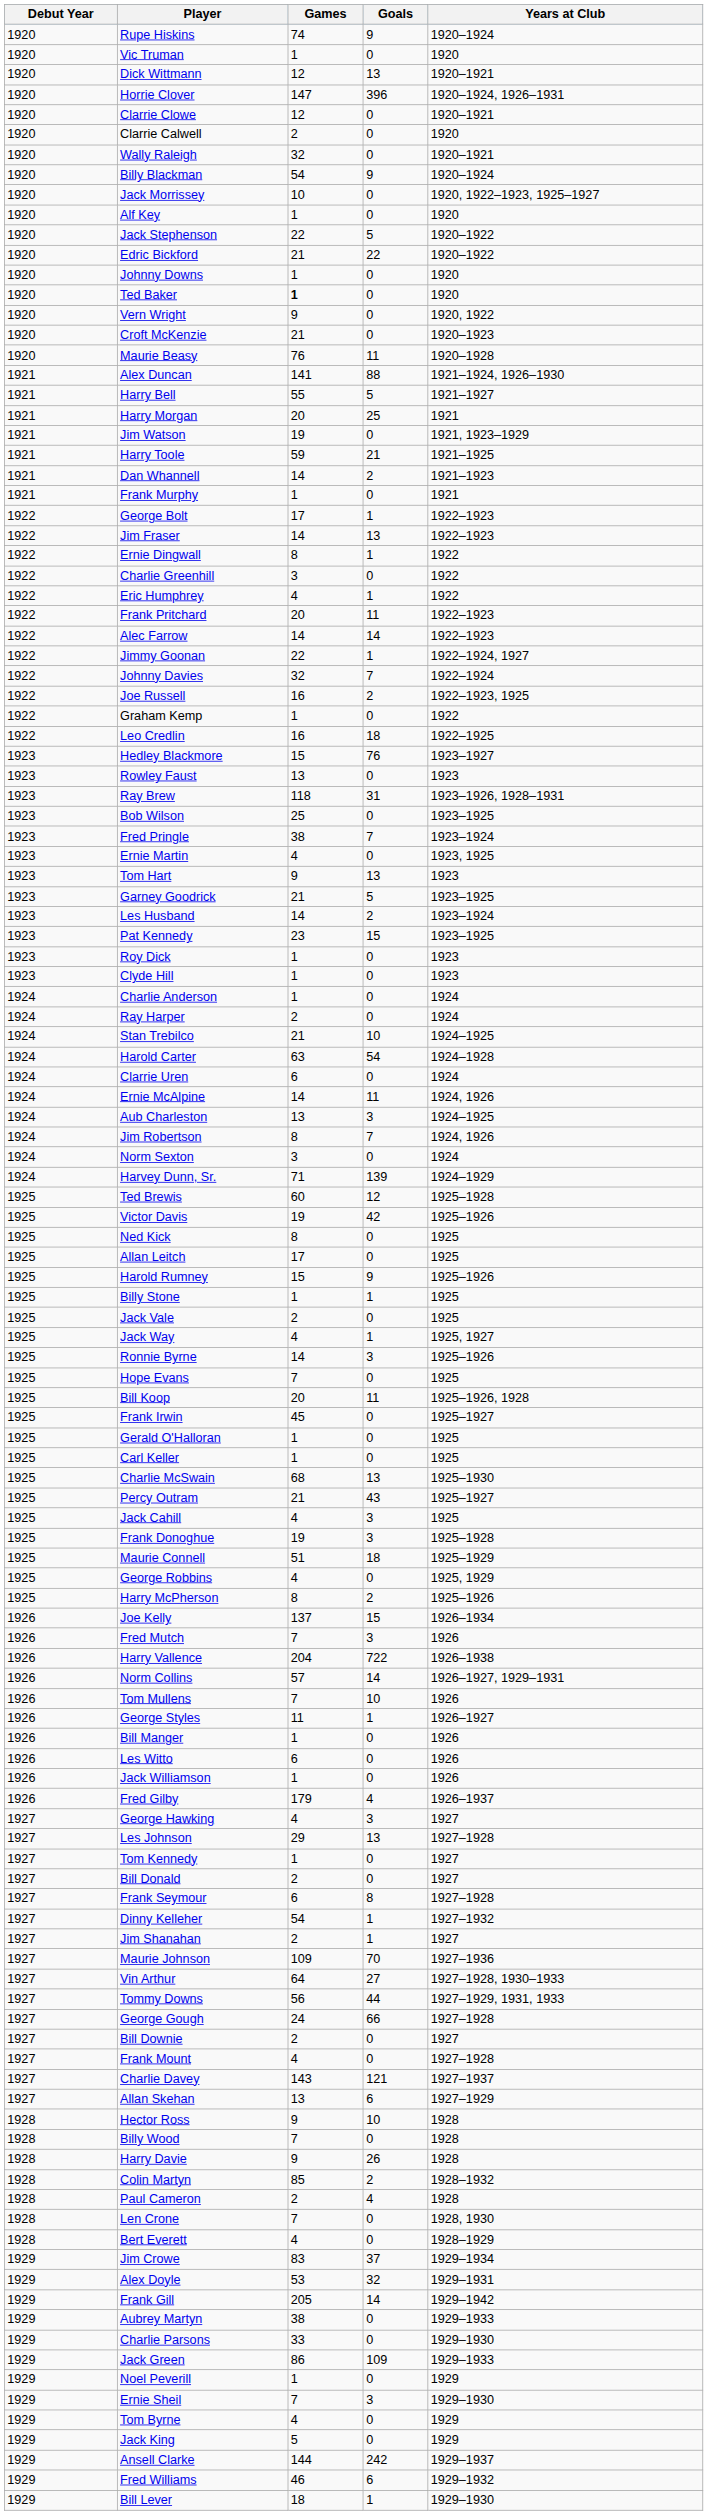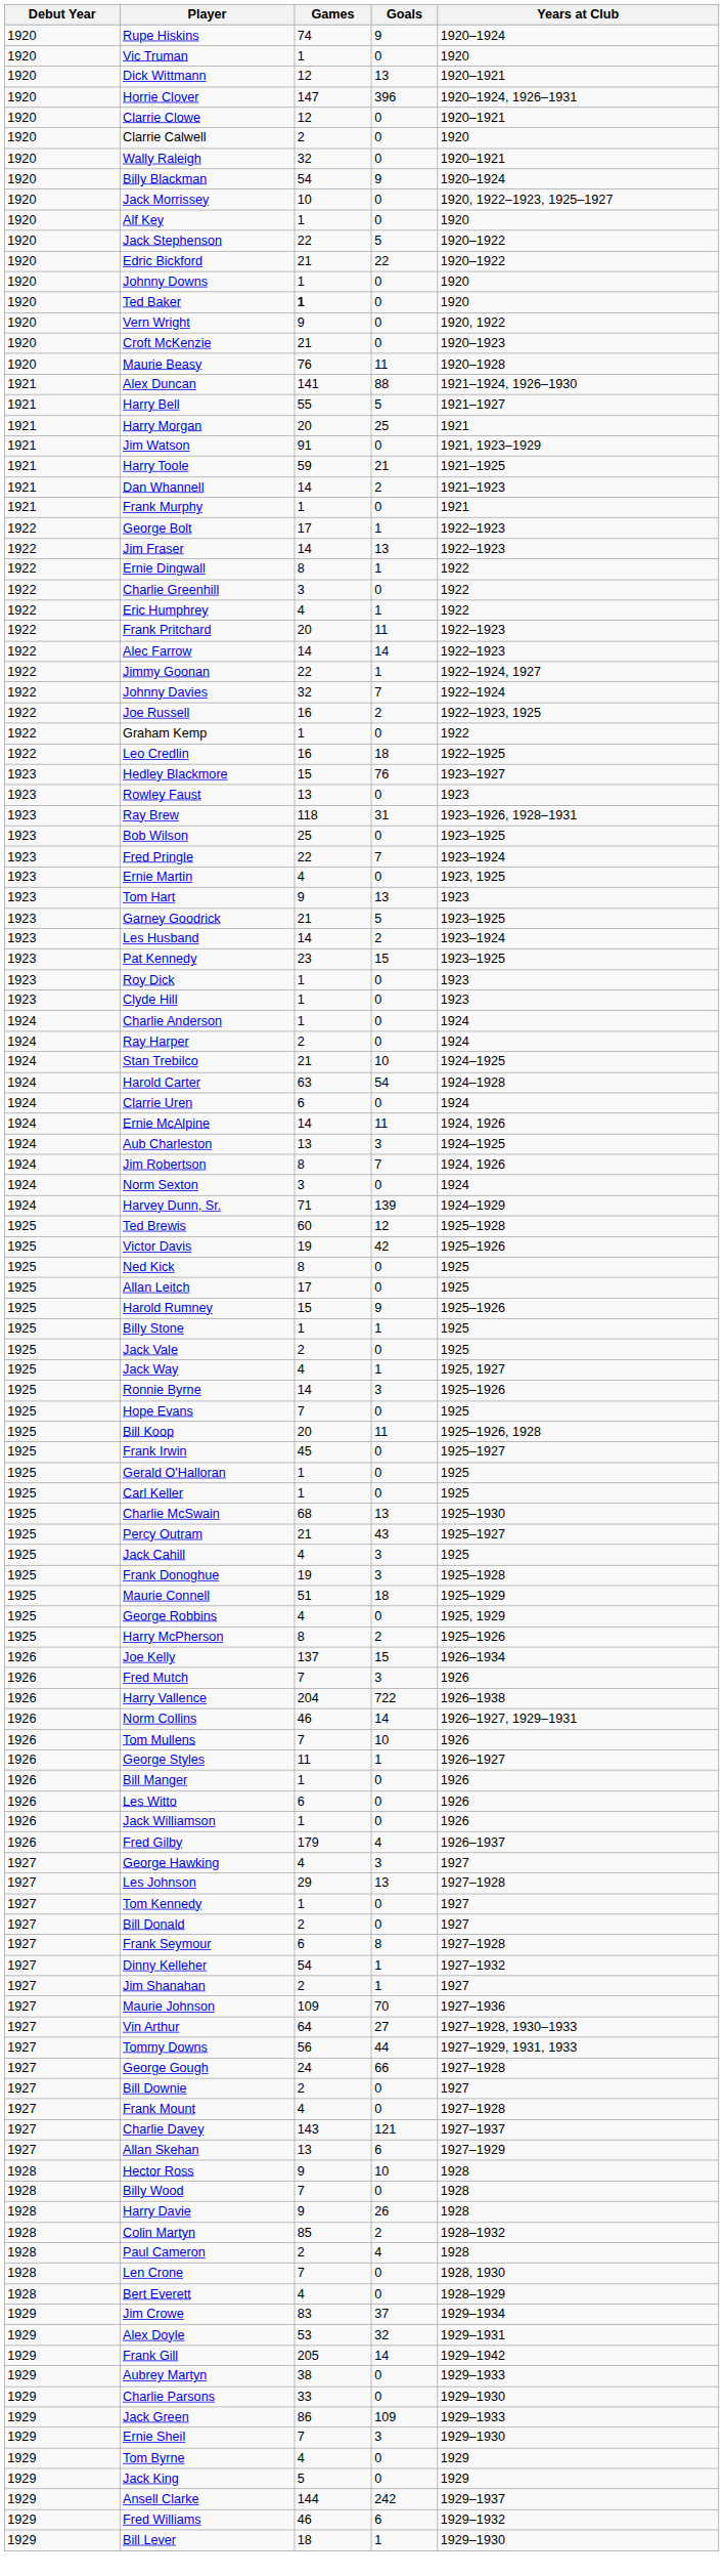 <table class="wikitable" style="width:70%;">
 <tr style="background:#87cefa;">
 <th>Debut Year</th>
 <th>Player</th>
 <th>Games</th>
 <th>Goals</th>
 <th>Years at Club</th>
 </tr>
 <tr>
 <td>1920</td>
 <td><a href='#'>Rupe Hiskins</a></td>
 <td>74</td>
 <td>9</td>
 <td>1920–1924</td>
 </tr>
 <tr>
 <td>1920</td>
 <td><a href='#'>Vic Truman</a></td>
 <td>1</td>
 <td>0</td>
 <td>1920</td>
 </tr>
 <tr>
 <td>1920</td>
 <td><a href='#'>Dick Wittmann</a></td>
 <td>12</td>
 <td>13</td>
 <td>1920–1921</td>
 </tr>
 <tr>
 <td>1920</td>
 <td><a href='#'>Horrie Clover</a></td>
 <td>147</td>
 <td>396</td>
 <td>1920–1924, 1926–1931</td>
 </tr>
 <tr>
 <td>1920</td>
 <td><a href='#'>Clarrie Clowe</a></td>
 <td>12</td>
 <td>0</td>
 <td>1920–1921</td>
 </tr>
 <tr>
 <td>1920</td>
 <td>Clarrie Calwell</td>
 <td>2</td>
 <td>0</td>
 <td>1920</td>
 </tr>
 <tr>
 <td>1920</td>
 <td><a href='#'>Wally Raleigh</a></td>
 <td>32</td>
 <td>0</td>
 <td>1920–1921</td>
 </tr>
 <tr>
 <td>1920</td>
 <td><a href='#'>Billy Blackman</a></td>
 <td>54</td>
 <td>9</td>
 <td>1920–1924</td>
 </tr>
 <tr>
 <td>1920</td>
 <td><a href='#'>Jack Morrissey</a></td>
 <td>10</td>
 <td>0</td>
 <td>1920, 1922–1923, 1925–1927</td>
 </tr>
 <tr>
 <td>1920</td>
 <td><a href='#'>Alf Key</a></td>
 <td>1</td>
 <td>0</td>
 <td>1920</td>
 </tr>
 <tr>
 <td>1920</td>
 <td><a href='#'>Jack Stephenson</a></td>
 <td>22</td>
 <td>5</td>
 <td>1920–1922</td>
 </tr>
 <tr>
 <td>1920</td>
 <td><a href='#'>Edric Bickford</a></td>
 <td>21</td>
 <td>22</td>
 <td>1920–1922</td>
 </tr>
 <tr>
 <td>1920</td>
 <td><a href='#'>Johnny Downs</a></td>
 <td>1</td>
 <td>0</td>
 <td>1920</td>
 </tr>
 <tr>
 <td>1920</td>
 <td><a href='#'>Ted Baker</a></td>
 <td><strong>1</strong></td>
 <td>0</td>
 <td>1920</td>
 </tr>
 <tr>
 <td>1920</td>
 <td><a href='#'>Vern Wright</a></td>
 <td>9</td>
 <td>0</td>
 <td>1920, 1922</td>
 </tr>
 <tr>
 <td>1920</td>
 <td><a href='#'>Croft McKenzie</a></td>
 <td>21</td>
 <td>0</td>
 <td>1920–1923</td>
 </tr>
 <tr>
 <td>1920</td>
 <td><a href='#'>Maurie Beasy</a></td>
 <td>76</td>
 <td>11</td>
 <td>1920–1928</td>
 </tr>
 <tr>
 <td>1921</td>
 <td><a href='#'>Alex Duncan</a></td>
 <td>141</td>
 <td>88</td>
 <td>1921–1924, 1926–1930</td>
 </tr>
 <tr>
 <td>1921</td>
 <td><a href='#'>Harry Bell</a></td>
 <td>55</td>
 <td>5</td>
 <td>1921–1927</td>
 </tr>
 <tr>
 <td>1921</td>
 <td><a href='#'>Harry Morgan</a></td>
 <td>20</td>
 <td>25</td>
 <td>1921</td>
 </tr>
 <tr>
 <td>1921</td>
 <td><a href='#'>Jim Watson</a></td>
-<td>19</td>
+<td>91</td>
 <td>0</td>
 <td>1921, 1923–1929</td>
 </tr>
 <tr>
 <td>1921</td>
 <td><a href='#'>Harry Toole</a></td>
 <td>59</td>
 <td>21</td>
 <td>1921–1925</td>
 </tr>
 <tr>
 <td>1921</td>
 <td><a href='#'>Dan Whannell</a></td>
 <td>14</td>
 <td>2</td>
 <td>1921–1923</td>
 </tr>
 <tr>
 <td>1921</td>
 <td><a href='#'>Frank Murphy</a></td>
 <td>1</td>
 <td>0</td>
 <td>1921</td>
 </tr>
 <tr>
 <td>1922</td>
 <td><a href='#'>George Bolt</a></td>
 <td>17</td>
 <td>1</td>
 <td>1922–1923</td>
 </tr>
 <tr>
 <td>1922</td>
 <td><a href='#'>Jim Fraser</a></td>
 <td>14</td>
 <td>13</td>
 <td>1922–1923</td>
 </tr>
 <tr>
 <td>1922</td>
 <td><a href='#'>Ernie Dingwall</a></td>
 <td>8</td>
 <td>1</td>
 <td>1922</td>
 </tr>
 <tr>
 <td>1922</td>
 <td><a href='#'>Charlie Greenhill</a></td>
 <td>3</td>
 <td>0</td>
 <td>1922</td>
 </tr>
 <tr>
 <td>1922</td>
 <td><a href='#'>Eric Humphrey</a></td>
 <td>4</td>
 <td>1</td>
 <td>1922</td>
 </tr>
 <tr>
 <td>1922</td>
 <td><a href='#'>Frank Pritchard</a></td>
 <td>20</td>
 <td>11</td>
 <td>1922–1923</td>
 </tr>
 <tr>
 <td>1922</td>
 <td><a href='#'>Alec Farrow</a></td>
 <td>14</td>
 <td>14</td>
 <td>1922–1923</td>
 </tr>
 <tr>
 <td>1922</td>
 <td><a href='#'>Jimmy Goonan</a></td>
 <td>22</td>
 <td>1</td>
 <td>1922–1924, 1927</td>
 </tr>
 <tr>
 <td>1922</td>
 <td><a href='#'>Johnny Davies</a></td>
 <td>32</td>
 <td>7</td>
 <td>1922–1924</td>
 </tr>
 <tr>
 <td>1922</td>
 <td><a href='#'>Joe Russell</a></td>
 <td>16</td>
 <td>2</td>
 <td>1922–1923, 1925</td>
 </tr>
 <tr>
 <td>1922</td>
 <td>Graham Kemp</td>
 <td>1</td>
 <td>0</td>
 <td>1922</td>
 </tr>
 <tr>
 <td>1922</td>
 <td><a href='#'>Leo Credlin</a></td>
 <td>16</td>
 <td>18</td>
 <td>1922–1925</td>
 </tr>
 <tr>
 <td>1923</td>
 <td><a href='#'>Hedley Blackmore</a></td>
 <td>15</td>
 <td>76</td>
 <td>1923–1927</td>
 </tr>
 <tr>
 <td>1923</td>
 <td><a href='#'>Rowley Faust</a></td>
 <td>13</td>
 <td>0</td>
 <td>1923</td>
 </tr>
 <tr>
 <td>1923</td>
 <td><a href='#'>Ray Brew</a></td>
 <td>118</td>
 <td>31</td>
 <td>1923–1926, 1928–1931</td>
 </tr>
 <tr>
 <td>1923</td>
 <td><a href='#'>Bob Wilson</a></td>
 <td>25</td>
 <td>0</td>
 <td>1923–1925</td>
 </tr>
 <tr>
 <td>1923</td>
 <td><a href='#'>Fred Pringle</a></td>
-<td>38</td>
+<td>22</td>
 <td>7</td>
 <td>1923–1924</td>
 </tr>
 <tr>
 <td>1923</td>
 <td><a href='#'>Ernie Martin</a></td>
 <td>4</td>
 <td>0</td>
 <td>1923, 1925</td>
 </tr>
 <tr>
 <td>1923</td>
 <td><a href='#'>Tom Hart</a></td>
 <td>9</td>
 <td>13</td>
 <td>1923</td>
 </tr>
 <tr>
 <td>1923</td>
 <td><a href='#'>Garney Goodrick</a></td>
 <td>21</td>
 <td>5</td>
 <td>1923–1925</td>
 </tr>
 <tr>
 <td>1923</td>
 <td><a href='#'>Les Husband</a></td>
 <td>14</td>
 <td>2</td>
 <td>1923–1924</td>
 </tr>
 <tr>
 <td>1923</td>
 <td><a href='#'>Pat Kennedy</a></td>
 <td>23</td>
 <td>15</td>
 <td>1923–1925</td>
 </tr>
 <tr>
 <td>1923</td>
 <td><a href='#'>Roy Dick</a></td>
 <td>1</td>
 <td>0</td>
 <td>1923</td>
 </tr>
 <tr>
 <td>1923</td>
 <td><a href='#'>Clyde Hill</a></td>
 <td>1</td>
 <td>0</td>
 <td>1923</td>
 </tr>
 <tr>
 <td>1924</td>
 <td><a href='#'>Charlie Anderson</a></td>
 <td>1</td>
 <td>0</td>
 <td>1924</td>
 </tr>
 <tr>
 <td>1924</td>
 <td><a href='#'>Ray Harper</a></td>
 <td>2</td>
 <td>0</td>
 <td>1924</td>
 </tr>
 <tr>
 <td>1924</td>
 <td><a href='#'>Stan Trebilco</a></td>
 <td>21</td>
 <td>10</td>
 <td>1924–1925</td>
 </tr>
 <tr>
 <td>1924</td>
 <td><a href='#'>Harold Carter</a></td>
 <td>63</td>
 <td>54</td>
 <td>1924–1928</td>
 </tr>
 <tr>
 <td>1924</td>
 <td><a href='#'>Clarrie Uren</a></td>
 <td>6</td>
 <td>0</td>
 <td>1924</td>
 </tr>
 <tr>
 <td>1924</td>
 <td><a href='#'>Ernie McAlpine</a></td>
 <td>14</td>
 <td>11</td>
 <td>1924, 1926</td>
 </tr>
 <tr>
 <td>1924</td>
 <td><a href='#'>Aub Charleston</a></td>
 <td>13</td>
 <td>3</td>
 <td>1924–1925</td>
 </tr>
 <tr>
 <td>1924</td>
 <td><a href='#'>Jim Robertson</a></td>
 <td>8</td>
 <td>7</td>
 <td>1924, 1926</td>
 </tr>
 <tr>
 <td>1924</td>
 <td><a href='#'>Norm Sexton</a></td>
 <td>3</td>
 <td>0</td>
 <td>1924</td>
 </tr>
 <tr>
 <td>1924</td>
 <td><a href='#'>Harvey Dunn, Sr.</a></td>
 <td>71</td>
 <td>139</td>
 <td>1924–1929</td>
 </tr>
 <tr>
 <td>1925</td>
 <td><a href='#'>Ted Brewis</a></td>
 <td>60</td>
 <td>12</td>
 <td>1925–1928</td>
 </tr>
 <tr>
 <td>1925</td>
 <td><a href='#'>Victor Davis</a></td>
 <td>19</td>
 <td>42</td>
 <td>1925–1926</td>
 </tr>
 <tr>
 <td>1925</td>
 <td><a href='#'>Ned Kick</a></td>
 <td>8</td>
 <td>0</td>
 <td>1925</td>
 </tr>
 <tr>
 <td>1925</td>
 <td><a href='#'>Allan Leitch</a></td>
 <td>17</td>
 <td>0</td>
 <td>1925</td>
 </tr>
 <tr>
 <td>1925</td>
 <td><a href='#'>Harold Rumney</a></td>
 <td>15</td>
 <td>9</td>
 <td>1925–1926</td>
 </tr>
 <tr>
 <td>1925</td>
 <td><a href='#'>Billy Stone</a></td>
 <td>1</td>
 <td>1</td>
 <td>1925</td>
 </tr>
 <tr>
 <td>1925</td>
 <td><a href='#'>Jack Vale</a></td>
 <td>2</td>
 <td>0</td>
 <td>1925</td>
 </tr>
 <tr>
 <td>1925</td>
 <td><a href='#'>Jack Way</a></td>
 <td>4</td>
 <td>1</td>
 <td>1925, 1927</td>
 </tr>
 <tr>
 <td>1925</td>
 <td><a href='#'>Ronnie Byrne</a></td>
 <td>14</td>
 <td>3</td>
 <td>1925–1926</td>
 </tr>
 <tr>
 <td>1925</td>
 <td><a href='#'>Hope Evans</a></td>
 <td>7</td>
 <td>0</td>
 <td>1925</td>
 </tr>
 <tr>
 <td>1925</td>
 <td><a href='#'>Bill Koop</a></td>
 <td>20</td>
 <td>11</td>
 <td>1925–1926, 1928</td>
 </tr>
 <tr>
 <td>1925</td>
 <td><a href='#'>Frank Irwin</a></td>
 <td>45</td>
 <td>0</td>
 <td>1925–1927</td>
 </tr>
 <tr>
 <td>1925</td>
 <td><a href='#'>Gerald O'Halloran</a></td>
 <td>1</td>
 <td>0</td>
 <td>1925</td>
 </tr>
 <tr>
 <td>1925</td>
 <td><a href='#'>Carl Keller</a></td>
 <td>1</td>
 <td>0</td>
 <td>1925</td>
 </tr>
 <tr>
 <td>1925</td>
 <td><a href='#'>Charlie McSwain</a></td>
 <td>68</td>
 <td>13</td>
 <td>1925–1930</td>
 </tr>
 <tr>
 <td>1925</td>
 <td><a href='#'>Percy Outram</a></td>
 <td>21</td>
 <td>43</td>
 <td>1925–1927</td>
 </tr>
 <tr>
 <td>1925</td>
 <td><a href='#'>Jack Cahill</a></td>
 <td>4</td>
 <td>3</td>
 <td>1925</td>
 </tr>
 <tr>
 <td>1925</td>
 <td><a href='#'>Frank Donoghue</a></td>
 <td>19</td>
 <td>3</td>
 <td>1925–1928</td>
 </tr>
 <tr>
 <td>1925</td>
 <td><a href='#'>Maurie Connell</a></td>
 <td>51</td>
 <td>18</td>
 <td>1925–1929</td>
 </tr>
 <tr>
 <td>1925</td>
 <td><a href='#'>George Robbins</a></td>
 <td>4</td>
 <td>0</td>
 <td>1925, 1929</td>
 </tr>
 <tr>
 <td>1925</td>
 <td><a href='#'>Harry McPherson</a></td>
 <td>8</td>
 <td>2</td>
 <td>1925–1926</td>
 </tr>
 <tr>
 <td>1926</td>
 <td><a href='#'>Joe Kelly</a></td>
 <td>137</td>
 <td>15</td>
 <td>1926–1934</td>
 </tr>
 <tr>
 <td>1926</td>
 <td><a href='#'>Fred Mutch</a></td>
 <td>7</td>
 <td>3</td>
 <td>1926</td>
 </tr>
 <tr>
 <td>1926</td>
 <td><a href='#'>Harry Vallence</a></td>
 <td>204</td>
 <td>722</td>
 <td>1926–1938</td>
 </tr>
 <tr>
 <td>1926</td>
 <td><a href='#'>Norm Collins</a></td>
-<td>57</td>
+<td>46</td>
 <td>14</td>
 <td>1926–1927, 1929–1931</td>
 </tr>
 <tr>
 <td>1926</td>
 <td><a href='#'>Tom Mullens</a></td>
 <td>7</td>
 <td>10</td>
 <td>1926</td>
 </tr>
 <tr>
 <td>1926</td>
 <td><a href='#'>George Styles</a></td>
 <td>11</td>
 <td>1</td>
 <td>1926–1927</td>
 </tr>
 <tr>
 <td>1926</td>
 <td><a href='#'>Bill Manger</a></td>
 <td>1</td>
 <td>0</td>
 <td>1926</td>
 </tr>
 <tr>
 <td>1926</td>
 <td><a href='#'>Les Witto</a></td>
 <td>6</td>
 <td>0</td>
 <td>1926</td>
 </tr>
 <tr>
 <td>1926</td>
 <td><a href='#'>Jack Williamson</a></td>
 <td>1</td>
 <td>0</td>
 <td>1926</td>
 </tr>
 <tr>
 <td>1926</td>
 <td><a href='#'>Fred Gilby</a></td>
 <td>179</td>
 <td>4</td>
 <td>1926–1937</td>
 </tr>
 <tr>
 <td>1927</td>
 <td><a href='#'>George Hawking</a></td>
 <td>4</td>
 <td>3</td>
 <td>1927</td>
 </tr>
 <tr>
 <td>1927</td>
 <td><a href='#'>Les Johnson</a></td>
 <td>29</td>
 <td>13</td>
 <td>1927–1928</td>
 </tr>
 <tr>
 <td>1927</td>
 <td><a href='#'>Tom Kennedy</a></td>
 <td>1</td>
 <td>0</td>
 <td>1927</td>
 </tr>
 <tr>
 <td>1927</td>
 <td><a href='#'>Bill Donald</a></td>
 <td>2</td>
 <td>0</td>
 <td>1927</td>
 </tr>
 <tr>
 <td>1927</td>
 <td><a href='#'>Frank Seymour</a></td>
 <td>6</td>
 <td>8</td>
 <td>1927–1928</td>
 </tr>
 <tr>
 <td>1927</td>
 <td><a href='#'>Dinny Kelleher</a></td>
 <td>54</td>
 <td>1</td>
 <td>1927–1932</td>
 </tr>
 <tr>
 <td>1927</td>
 <td><a href='#'>Jim Shanahan</a></td>
 <td>2</td>
 <td>1</td>
 <td>1927</td>
 </tr>
 <tr>
 <td>1927</td>
 <td><a href='#'>Maurie Johnson</a></td>
 <td>109</td>
 <td>70</td>
 <td>1927–1936</td>
 </tr>
 <tr>
 <td>1927</td>
 <td><a href='#'>Vin Arthur</a></td>
 <td>64</td>
 <td>27</td>
 <td>1927–1928, 1930–1933</td>
 </tr>
 <tr>
 <td>1927</td>
 <td><a href='#'>Tommy Downs</a></td>
 <td>56</td>
 <td>44</td>
 <td>1927–1929, 1931, 1933</td>
 </tr>
 <tr>
 <td>1927</td>
 <td><a href='#'>George Gough</a></td>
 <td>24</td>
 <td>66</td>
 <td>1927–1928</td>
 </tr>
 <tr>
 <td>1927</td>
 <td><a href='#'>Bill Downie</a></td>
 <td>2</td>
 <td>0</td>
 <td>1927</td>
 </tr>
 <tr>
 <td>1927</td>
 <td><a href='#'>Frank Mount</a></td>
 <td>4</td>
 <td>0</td>
 <td>1927–1928</td>
 </tr>
 <tr>
 <td>1927</td>
 <td><a href='#'>Charlie Davey</a></td>
 <td>143</td>
 <td>121</td>
 <td>1927–1937</td>
 </tr>
 <tr>
 <td>1927</td>
 <td><a href='#'>Allan Skehan</a></td>
 <td>13</td>
 <td>6</td>
 <td>1927–1929</td>
 </tr>
 <tr>
 <td>1928</td>
 <td><a href='#'>Hector Ross</a></td>
 <td>9</td>
 <td>10</td>
 <td>1928</td>
 </tr>
 <tr>
 <td>1928</td>
 <td><a href='#'>Billy Wood</a></td>
 <td>7</td>
 <td>0</td>
 <td>1928</td>
 </tr>
 <tr>
 <td>1928</td>
 <td><a href='#'>Harry Davie</a></td>
 <td>9</td>
 <td>26</td>
 <td>1928</td>
 </tr>
 <tr>
 <td>1928</td>
 <td><a href='#'>Colin Martyn</a></td>
 <td>85</td>
 <td>2</td>
 <td>1928–1932</td>
 </tr>
 <tr>
 <td>1928</td>
 <td><a href='#'>Paul Cameron</a></td>
 <td>2</td>
 <td>4</td>
 <td>1928</td>
 </tr>
 <tr>
 <td>1928</td>
 <td><a href='#'>Len Crone</a></td>
 <td>7</td>
 <td>0</td>
 <td>1928, 1930</td>
 </tr>
 <tr>
 <td>1928</td>
 <td><a href='#'>Bert Everett</a></td>
 <td>4</td>
 <td>0</td>
 <td>1928–1929</td>
 </tr>
 <tr>
 <td>1929</td>
 <td><a href='#'>Jim Crowe</a></td>
 <td>83</td>
 <td>37</td>
 <td>1929–1934</td>
 </tr>
 <tr>
 <td>1929</td>
 <td><a href='#'>Alex Doyle</a></td>
 <td>53</td>
 <td>32</td>
 <td>1929–1931</td>
 </tr>
 <tr>
 <td>1929</td>
 <td><a href='#'>Frank Gill</a></td>
 <td>205</td>
 <td>14</td>
 <td>1929–1942</td>
 </tr>
 <tr>
 <td>1929</td>
 <td><a href='#'>Aubrey Martyn</a></td>
 <td>38</td>
 <td>0</td>
 <td>1929–1933</td>
 </tr>
 <tr>
 <td>1929</td>
 <td><a href='#'>Charlie Parsons</a></td>
 <td>33</td>
 <td>0</td>
 <td>1929–1930</td>
 </tr>
 <tr>
 <td>1929</td>
 <td><a href='#'>Jack Green</a></td>
 <td>86</td>
 <td>109</td>
 <td>1929–1933</td>
 </tr>
 <tr>
 <td>1929</td>
-<td><a href='#'>Noel Peverill</a></td>
-<td>1</td>
-<td>0</td>
-<td>1929</td>
-</tr>
-<tr>
-<td>1929</td>
 <td><a href='#'>Ernie Sheil</a></td>
 <td>7</td>
 <td>3</td>
 <td>1929–1930</td>
 </tr>
 <tr>
 <td>1929</td>
 <td><a href='#'>Tom Byrne</a></td>
 <td>4</td>
 <td>0</td>
 <td>1929</td>
 </tr>
 <tr>
 <td>1929</td>
 <td><a href='#'>Jack King</a></td>
 <td>5</td>
 <td>0</td>
 <td>1929</td>
 </tr>
 <tr>
 <td>1929</td>
 <td><a href='#'>Ansell Clarke</a></td>
 <td>144</td>
 <td>242</td>
 <td>1929–1937</td>
 </tr>
 <tr>
 <td>1929</td>
 <td><a href='#'>Fred Williams</a></td>
 <td>46</td>
 <td>6</td>
 <td>1929–1932</td>
 </tr>
 <tr>
 <td>1929</td>
 <td><a href='#'>Bill Lever</a></td>
 <td>18</td>
 <td>1</td>
 <td>1929–1930</td>
 </tr>
 </table>
